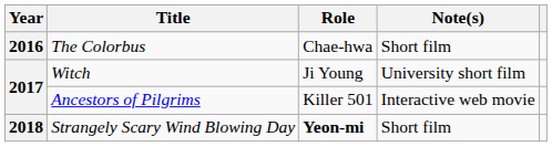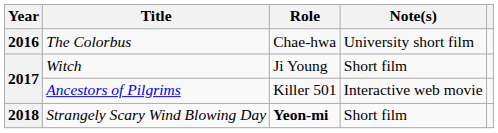 <table class="wikitable plainrowheaders">
 <tr>
 <th scope="col">Year</th>
 <th scope="col">Title</th>
 <th scope="col">Role</th>
 <th scope="col">Note(s)</th>
 <th scope="col" class="unsortable"></th>
 </tr>
 <tr>
 <th scope="row">2016</th>
 <td><em>The Colorbus</em></td>
 <td>Chae-hwa</td>
-<td>Short film</td>
+<td>University short film</td>
 <td></td>
 </tr>
 <tr>
 <th scope="row" rowspan="2">2017</th>
 <td><em>Witch</em></td>
 <td>Ji Young</td>
-<td>University short film</td>
+<td>Short film</td>
 <td></td>
 </tr>
 <tr>
 <td><em><a href='#'>Ancestors of Pilgrims</a></em></td>
 <td>Killer 501</td>
 <td>Interactive web movie</td>
 <td></td>
 </tr>
 <tr>
 <th scope="row">2018</th>
 <td><em>Strangely Scary Wind Blowing Day</em></td>
 <td><strong>Yeon-mi</strong></td>
 <td>Short film</td>
 <td></td>
 </tr>
 </table>
